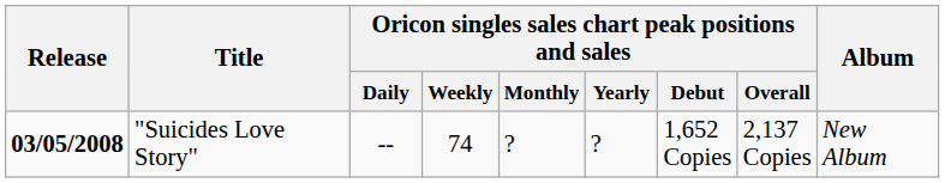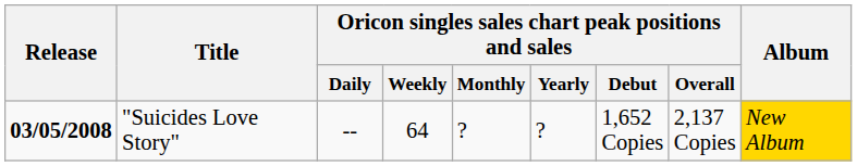 <table class="wikitable">
 <tr>
 <th rowspan="2">Release</th>
 <th rowspan="2">Title</th>
 <th colspan="6">Oricon singles sales chart peak positions and sales</th>
 <th rowspan="2">Album</th>
 </tr>
 <tr>
 <th width="40"><small>Daily</small></th>
 <th width="40"><small>Weekly</small></th>
 <th width="40"><small>Monthly</small></th>
 <th width="40"><small>Yearly</small></th>
 <th width="40"><small>Debut</small></th>
 <th width="40"><small>Overall</small></th>
 </tr>
 <tr>
 <td><strong>03/05/2008</strong></td>
 <td>"Suicides Love Story"</td>
 <td align="center">--</td>
-<td align="center">74</td>
+<td align="center">64</td>
 <td>?</td>
 <td>?</td>
 <td>1,652 Copies</td>
 <td>2,137 Copies</td>
-<td><em>New Album</em></td>
+<td style="background: gold;"><em>New Album</em></td>
 </tr>
 </table>
